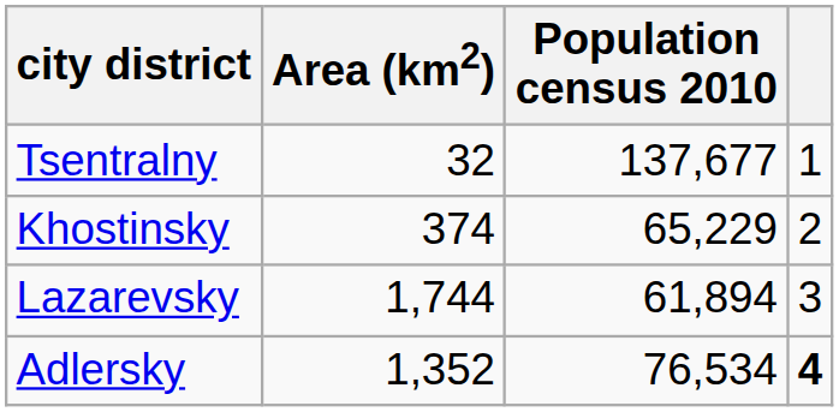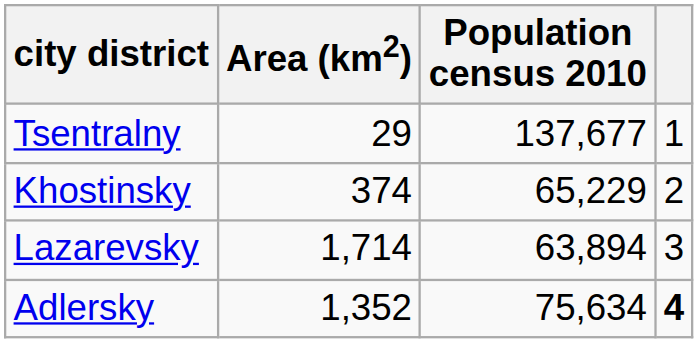 <table class="sortable wikitable">
 <tr>
 <th>city district</th>
 <th>Area (km<sup>2</sup>)</th>
 <th>Population<br>census 2010</th>
 <th></th>
 </tr>
 <tr>
 <td><a href='#'>Tsentralny</a></td>
-<td align="right">32</td>
+<td align="right">29</td>
 <td align="right">137,677</td>
 <td>1</td>
 </tr>
 <tr>
 <td><a href='#'>Khostinsky</a></td>
 <td align="right">374</td>
 <td align="right">65,229</td>
 <td>2</td>
 </tr>
 <tr>
 <td><a href='#'>Lazarevsky</a></td>
-<td align="right">1,744</td>
-<td align="right">61,894</td>
+<td align="right">1,714</td>
+<td align="right">63,894</td>
 <td>3</td>
 </tr>
 <tr>
 <td><a href='#'>Adlersky</a></td>
 <td align="right">1,352</td>
-<td align="right">76,534</td>
+<td align="right">75,634</td>
 <td><strong>4</strong></td>
 </tr>
 </table>
